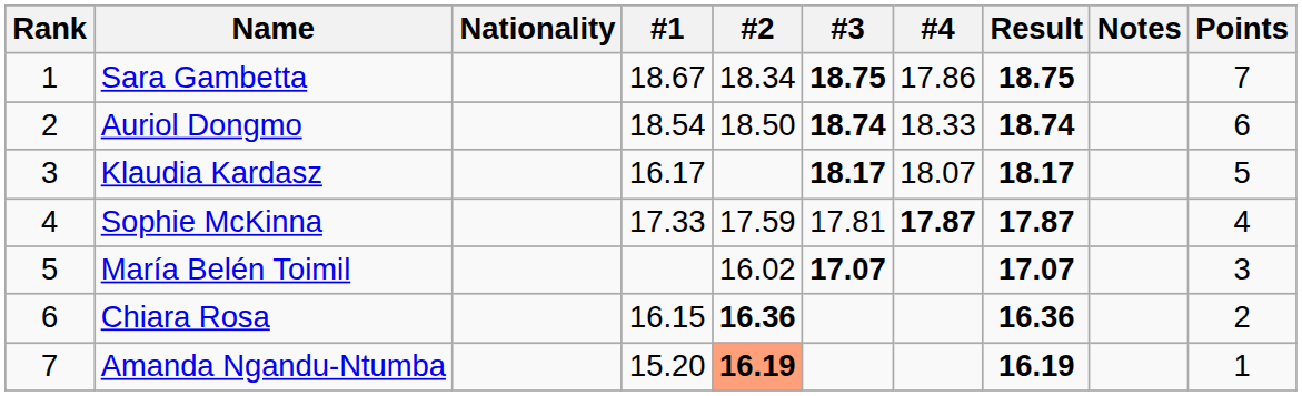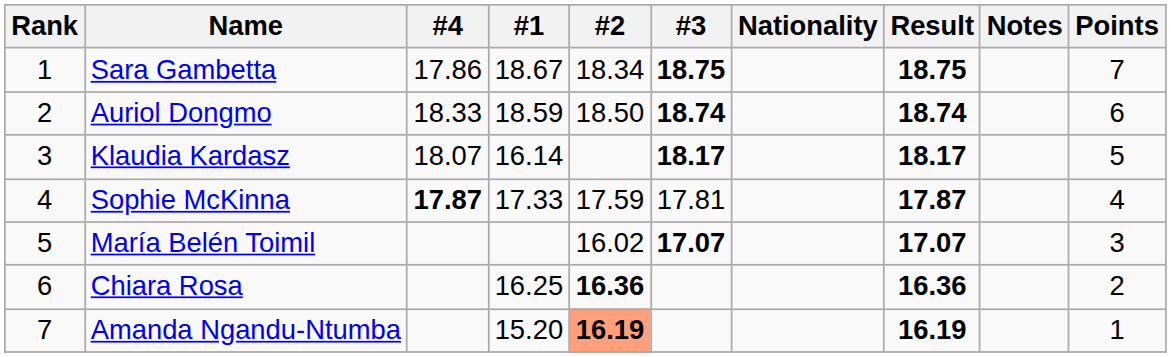 <table class="wikitable sortable" style="text-align:center;">
 <tr>
 <th>Rank</th>
 <th>Name</th>
-<th>Nationality</th>
+<th>#4</th>
 <th>#1</th>
 <th>#2</th>
 <th>#3</th>
-<th>#4</th>
+<th>Nationality</th>
 <th>Result</th>
 <th>Notes</th>
 <th>Points</th>
 </tr>
 <tr>
 <td>1</td>
 <td align=left><a href='#'>Sara Gambetta</a></td>
-<td align=left></td>
+<td>17.86</td>
 <td>18.67</td>
 <td>18.34</td>
 <td><strong>18.75</strong></td>
-<td>17.86</td>
+<td align=left></td>
 <td><strong>18.75</strong></td>
 <td></td>
 <td>7</td>
 </tr>
 <tr>
 <td>2</td>
 <td align=left><a href='#'>Auriol Dongmo</a></td>
-<td align=left></td>
-<td>18.54</td>
+<td>18.33</td>
+<td>18.59</td>
 <td>18.50</td>
 <td><strong>18.74</strong></td>
-<td>18.33</td>
+<td align=left></td>
 <td><strong>18.74</strong></td>
 <td></td>
 <td>6</td>
 </tr>
 <tr>
 <td>3</td>
 <td align=left><a href='#'>Klaudia Kardasz</a></td>
-<td align=left></td>
-<td>16.17</td>
+<td>18.07</td>
+<td>16.14</td>
 <td></td>
 <td><strong>18.17</strong></td>
-<td>18.07</td>
+<td align=left></td>
 <td><strong>18.17</strong></td>
 <td></td>
 <td>5</td>
 </tr>
 <tr>
 <td>4</td>
 <td align=left><a href='#'>Sophie McKinna</a></td>
-<td align=left></td>
+<td><strong>17.87</strong></td>
 <td>17.33</td>
 <td>17.59</td>
 <td>17.81</td>
-<td><strong>17.87</strong></td>
+<td align=left></td>
 <td><strong>17.87</strong></td>
 <td></td>
 <td>4</td>
 </tr>
 <tr>
 <td>5</td>
 <td align=left><a href='#'>María Belén Toimil</a></td>
-<td align=left></td>
+<td></td>
 <td></td>
 <td>16.02</td>
 <td><strong>17.07</strong></td>
-<td></td>
+<td align=left></td>
 <td><strong>17.07</strong></td>
 <td></td>
 <td>3</td>
 </tr>
 <tr>
 <td>6</td>
 <td align=left><a href='#'>Chiara Rosa</a></td>
-<td align=left></td>
-<td>16.15</td>
+<td></td>
+<td>16.25</td>
 <td><strong>16.36</strong></td>
 <td></td>
-<td></td>
+<td align=left></td>
 <td><strong>16.36</strong></td>
 <td></td>
 <td>2</td>
 </tr>
 <tr>
 <td>7</td>
 <td align=left><a href='#'>Amanda Ngandu-Ntumba</a></td>
-<td align=left></td>
+<td></td>
 <td>15.20</td>
 <td style="background: lightsalmon;"><strong>16.19</strong></td>
 <td></td>
-<td></td>
+<td align=left></td>
 <td><strong>16.19</strong></td>
 <td></td>
 <td>1</td>
 </tr>
 </table>
